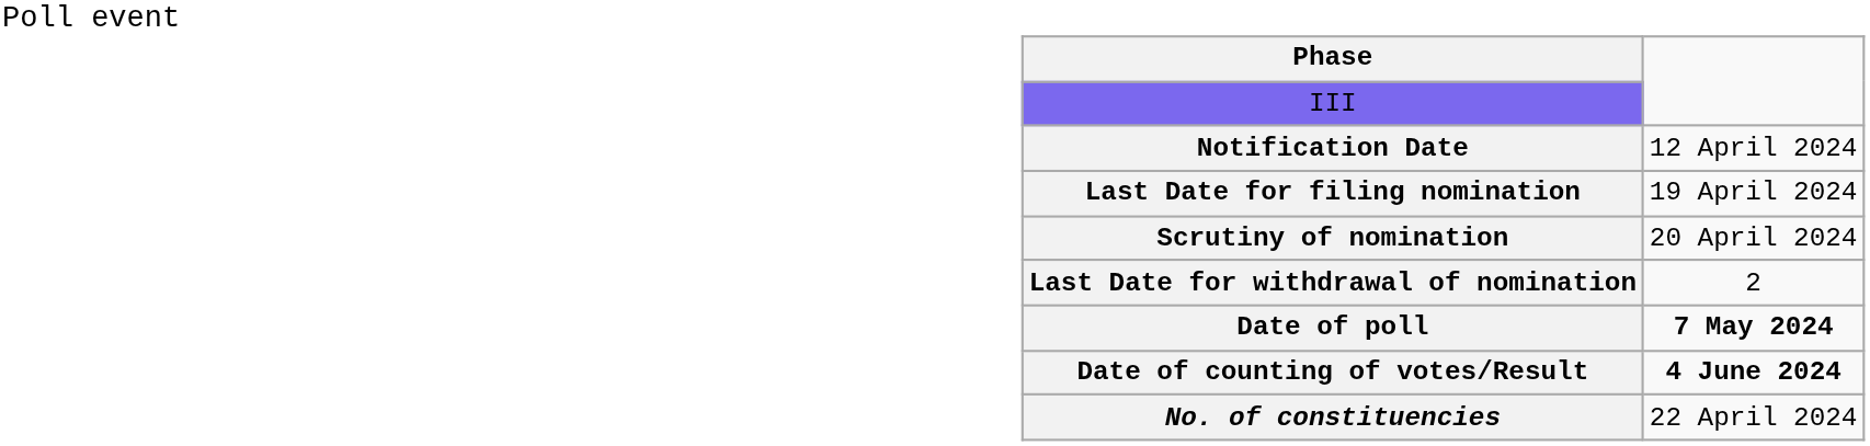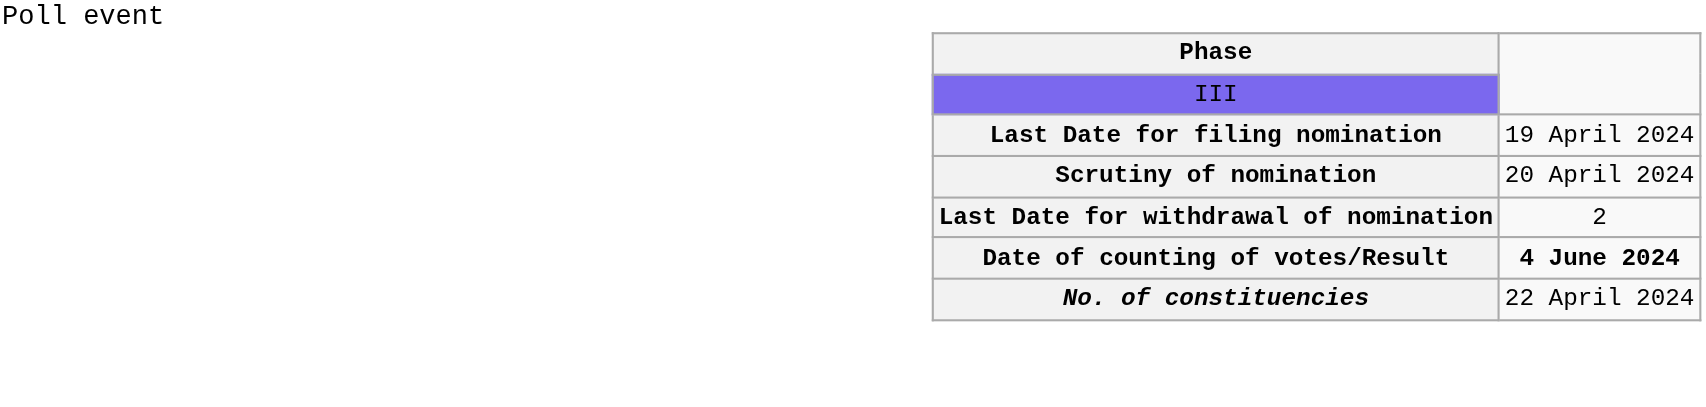 <table class="wikitable"style="text-align:center;margin:auto;font-size:90%;>
 <tr>
 <th rowspan="2">Poll event</th>
 <th>Phase</th>
 </tr>
 <tr>
 <td bgcolor="#7B68EE">III</td>
-</tr>
-<tr>
-<th>Notification Date</th>
-<td>12 April 2024</td>
 </tr>
 <tr>
 <th>Last Date for filing nomination</th>
 <td>19 April 2024</td>
 </tr>
 <tr>
 <th>Scrutiny of nomination</th>
 <td>20 April 2024</td>
 </tr>
 <tr>
 <th>Last Date for withdrawal of nomination</th>
 <td>2</td>
 </tr>
 <tr>
-<th>Date of poll</th>
-<td><strong>7 May 2024</strong></td>
-</tr>
-<tr>
 <th>Date of counting of votes/Result</th>
 <td><strong>4 June 2024</strong></td>
 </tr>
 <tr>
 <th><strong><em>No. of constituencies</em></strong></th>
 <td>22 April 2024</td>
 </tr>
 </table>
